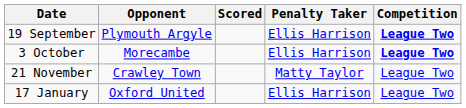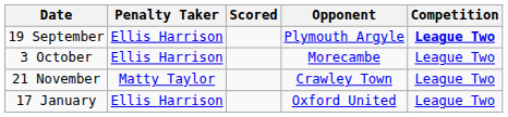 <table class="wikitable" style="text-align:center; font-size:95%">
 <tr>
 <th>Date</th>
+<th>Penalty Taker</th>
+<th>Scored</th>
 <th>Opponent</th>
-<th>Scored</th>
-<th>Penalty Taker</th>
 <th>Competition</th>
 </tr>
 <tr>
 <td>19 September</td>
+<td><a href='#'>Ellis Harrison</a></td>
+<td></td>
 <td><a href='#'>Plymouth Argyle</a></td>
-<td></td>
-<td><a href='#'>Ellis Harrison</a></td>
 <td><strong><a href='#'>League Two</a></strong></td>
 </tr>
 <tr>
 <td>3 October</td>
+<td><a href='#'>Ellis Harrison</a></td>
+<td></td>
 <td><a href='#'>Morecambe</a></td>
-<td></td>
-<td><a href='#'>Ellis Harrison</a></td>
-<td><strong><a href='#'>League Two</a></strong></td>
+<td><a href='#'>League Two</a></td>
 </tr>
 <tr>
 <td>21 November</td>
+<td><a href='#'>Matty Taylor</a></td>
+<td></td>
 <td><a href='#'>Crawley Town</a></td>
-<td></td>
-<td><a href='#'>Matty Taylor</a></td>
 <td><a href='#'>League Two</a></td>
 </tr>
 <tr>
 <td>17 January</td>
+<td><a href='#'>Ellis Harrison</a></td>
+<td></td>
 <td><a href='#'>Oxford United</a></td>
-<td></td>
-<td><a href='#'>Ellis Harrison</a></td>
 <td><a href='#'>League Two</a></td>
 </tr>
 </table>
